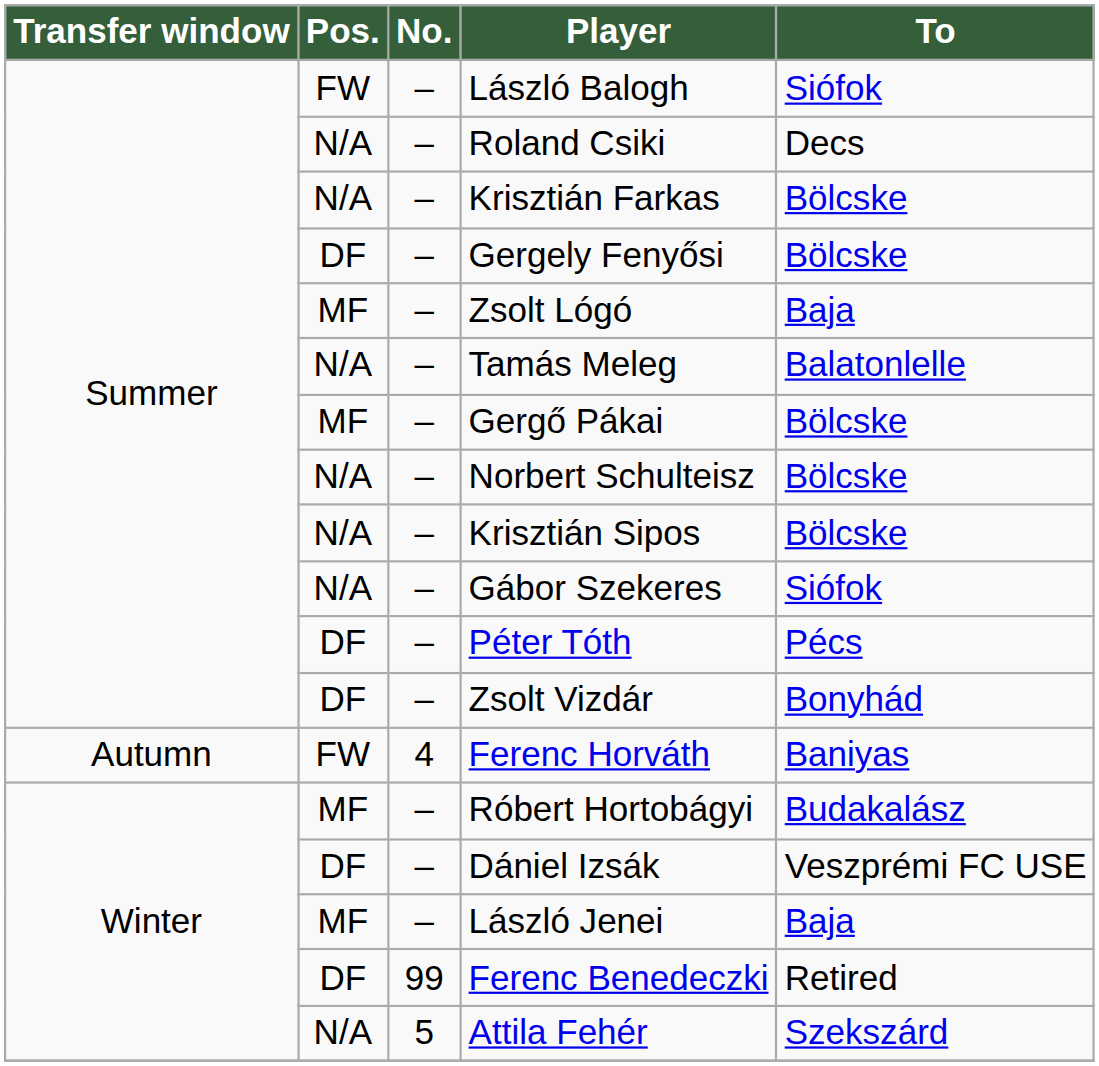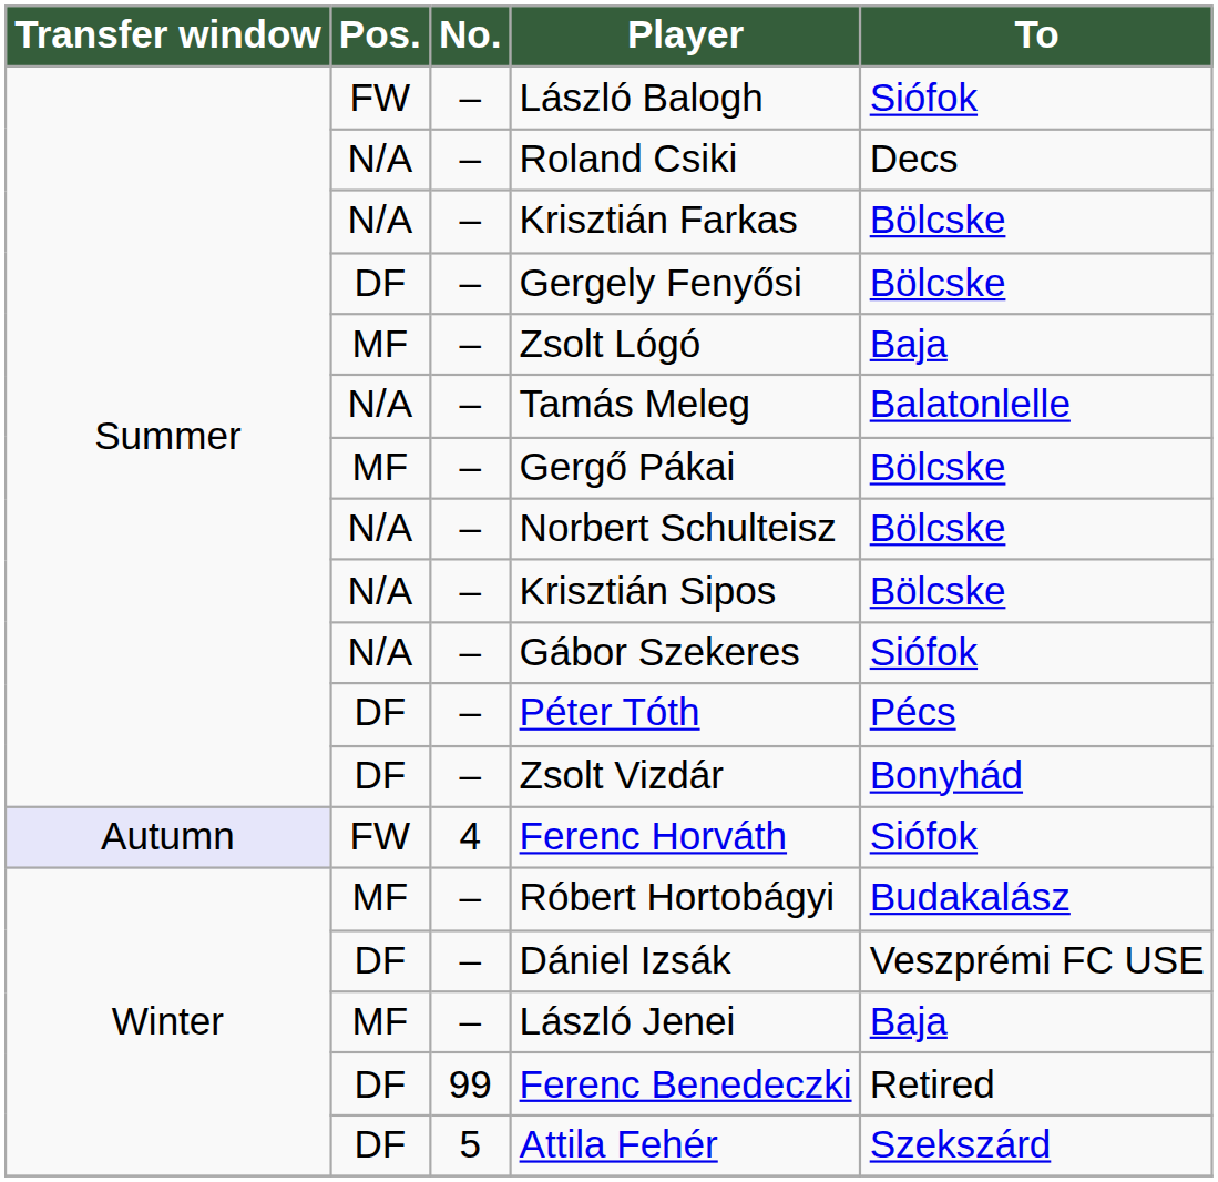 <table class="wikitable plainrowheaders sortable">
 <tr>
 <th style="background-color:#355E3B;color:white">Transfer window</th>
 <th style="background-color:#355E3B;color:white">Pos.</th>
 <th style="background-color:#355E3B;color:white">No.</th>
 <th style="background-color:#355E3B;color:white">Player</th>
 <th style="background-color:#355E3B;color:white">To</th>
 </tr>
 <tr>
 <td rowspan="12" style="text-align:center;">Summer</td>
 <td style=text-align:center;>FW</td>
 <td style=text-align:center;>–</td>
 <td style=text-align:left;> László Balogh</td>
 <td style=text-align:left;><a href='#'>Siófok</a></td>
 </tr>
 <tr>
 <td style=text-align:center;>N/A</td>
 <td style=text-align:center;>–</td>
 <td style=text-align:left;> Roland Csiki</td>
 <td style=text-align:left;>Decs</td>
 </tr>
 <tr>
 <td style=text-align:center;>N/A</td>
 <td style=text-align:center;>–</td>
 <td style=text-align:left;> Krisztián Farkas</td>
 <td style=text-align:left;><a href='#'>Bölcske</a></td>
 </tr>
 <tr>
 <td style=text-align:center;>DF</td>
 <td style=text-align:center;>–</td>
 <td style=text-align:left;> Gergely Fenyősi</td>
 <td style=text-align:left;><a href='#'>Bölcske</a></td>
 </tr>
 <tr>
 <td style=text-align:center;>MF</td>
 <td style=text-align:center;>–</td>
 <td style=text-align:left;> Zsolt Lógó</td>
 <td style=text-align:left;><a href='#'>Baja</a></td>
 </tr>
 <tr>
 <td style=text-align:center;>N/A</td>
 <td style=text-align:center;>–</td>
 <td style=text-align:left;> Tamás Meleg</td>
 <td style=text-align:left;><a href='#'>Balatonlelle</a></td>
 </tr>
 <tr>
 <td style=text-align:center;>MF</td>
 <td style=text-align:center;>–</td>
 <td style=text-align:left;> Gergő Pákai</td>
 <td style=text-align:left;><a href='#'>Bölcske</a></td>
 </tr>
 <tr>
 <td style=text-align:center;>N/A</td>
 <td style=text-align:center;>–</td>
 <td style=text-align:left;> Norbert Schulteisz</td>
 <td style=text-align:left;><a href='#'>Bölcske</a></td>
 </tr>
 <tr>
 <td style=text-align:center;>N/A</td>
 <td style=text-align:center;>–</td>
 <td style=text-align:left;> Krisztián Sipos</td>
 <td style=text-align:left;><a href='#'>Bölcske</a></td>
 </tr>
 <tr>
 <td style=text-align:center;>N/A</td>
 <td style=text-align:center;>–</td>
 <td style=text-align:left;> Gábor Szekeres</td>
 <td style=text-align:left;><a href='#'>Siófok</a></td>
 </tr>
 <tr>
 <td style=text-align:center;>DF</td>
 <td style=text-align:center;>–</td>
 <td style=text-align:left;> <a href='#'>Péter Tóth</a></td>
 <td style=text-align:left;><a href='#'>Pécs</a></td>
 </tr>
 <tr>
 <td style=text-align:center;>DF</td>
 <td style=text-align:center;>–</td>
 <td style=text-align:left;> Zsolt Vizdár</td>
 <td style=text-align:left;><a href='#'>Bonyhád</a></td>
 </tr>
 <tr>
-<td style="text-align:center;">Autumn</td>
+<td style="background: lavender; text-align:center;">Autumn</td>
 <td style=text-align:center;>FW</td>
 <td style=text-align:center;>4</td>
 <td style=text-align:left;> <a href='#'>Ferenc Horváth</a></td>
-<td style=text-align:left;> <a href='#'>Baniyas</a></td>
+<td style=text-align:left;><a href='#'>Siófok</a></td>
 </tr>
 <tr>
 <td rowspan="5" style="text-align:center;">Winter</td>
 <td style=text-align:center;>MF</td>
 <td style=text-align:center;>–</td>
 <td style=text-align:left;> Róbert Hortobágyi</td>
 <td style=text-align:left;><a href='#'>Budakalász</a></td>
 </tr>
 <tr>
 <td style=text-align:center;>DF</td>
 <td style=text-align:center;>–</td>
 <td style=text-align:left;> Dániel Izsák</td>
 <td style=text-align:left;>Veszprémi FC USE</td>
 </tr>
 <tr>
 <td style=text-align:center;>MF</td>
 <td style=text-align:center;>–</td>
 <td style=text-align:left;> László Jenei</td>
 <td style=text-align:left;><a href='#'>Baja</a></td>
 </tr>
 <tr>
 <td style=text-align:center;>DF</td>
 <td style=text-align:center;>99</td>
 <td style=text-align:left;> <a href='#'>Ferenc Benedeczki</a></td>
 <td style=text-align:left;>Retired</td>
 </tr>
 <tr>
-<td style=text-align:center;>N/A</td>
+<td style=text-align:center;>DF</td>
 <td style=text-align:center;>5</td>
 <td style=text-align:left;> <a href='#'>Attila Fehér</a></td>
 <td style=text-align:left;><a href='#'>Szekszárd</a></td>
 </tr>
 <tr>
 </tr>
 </table>
